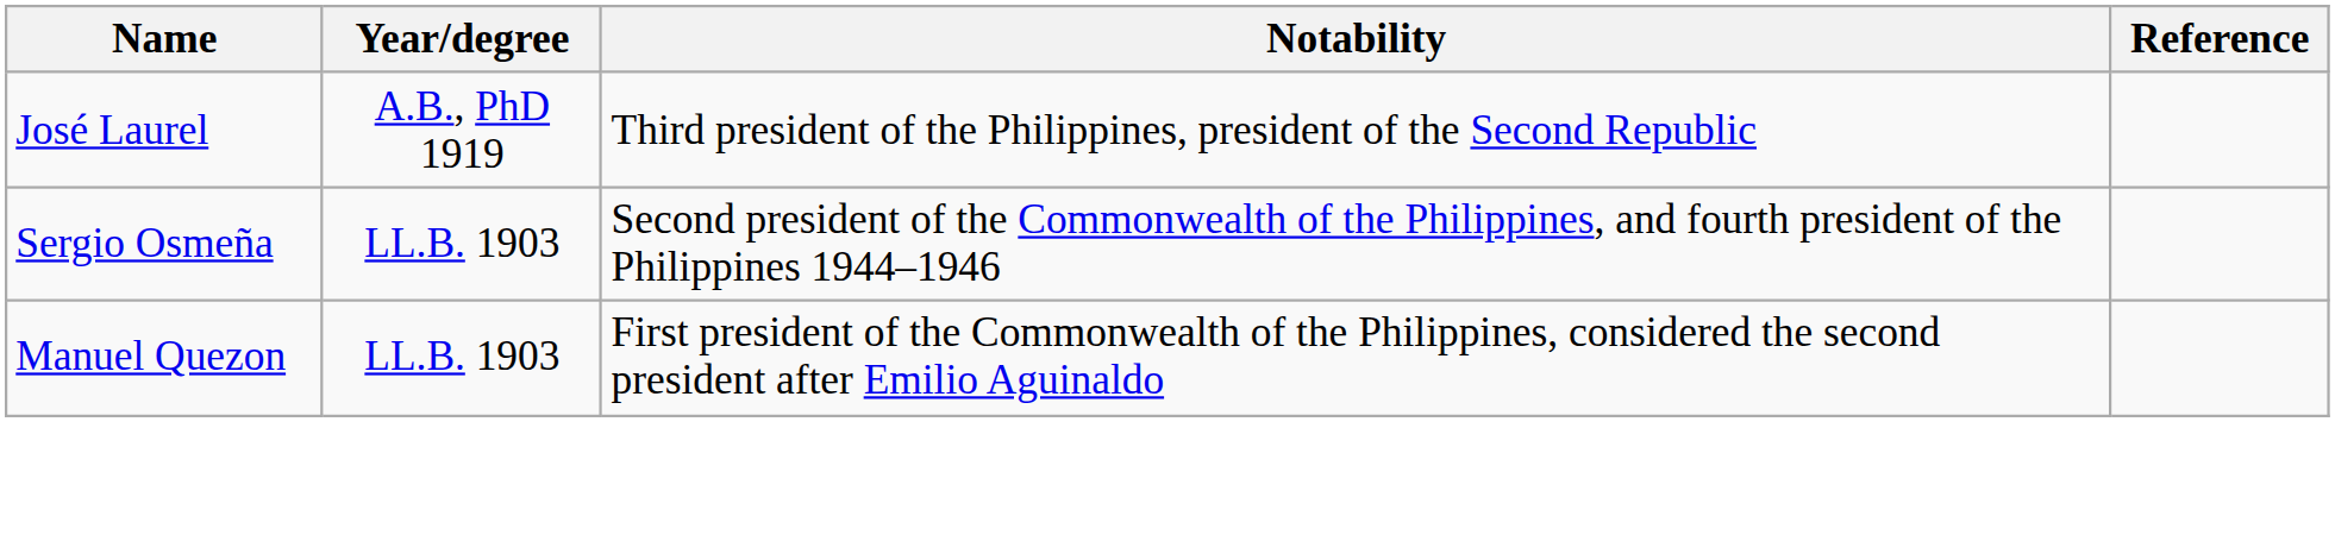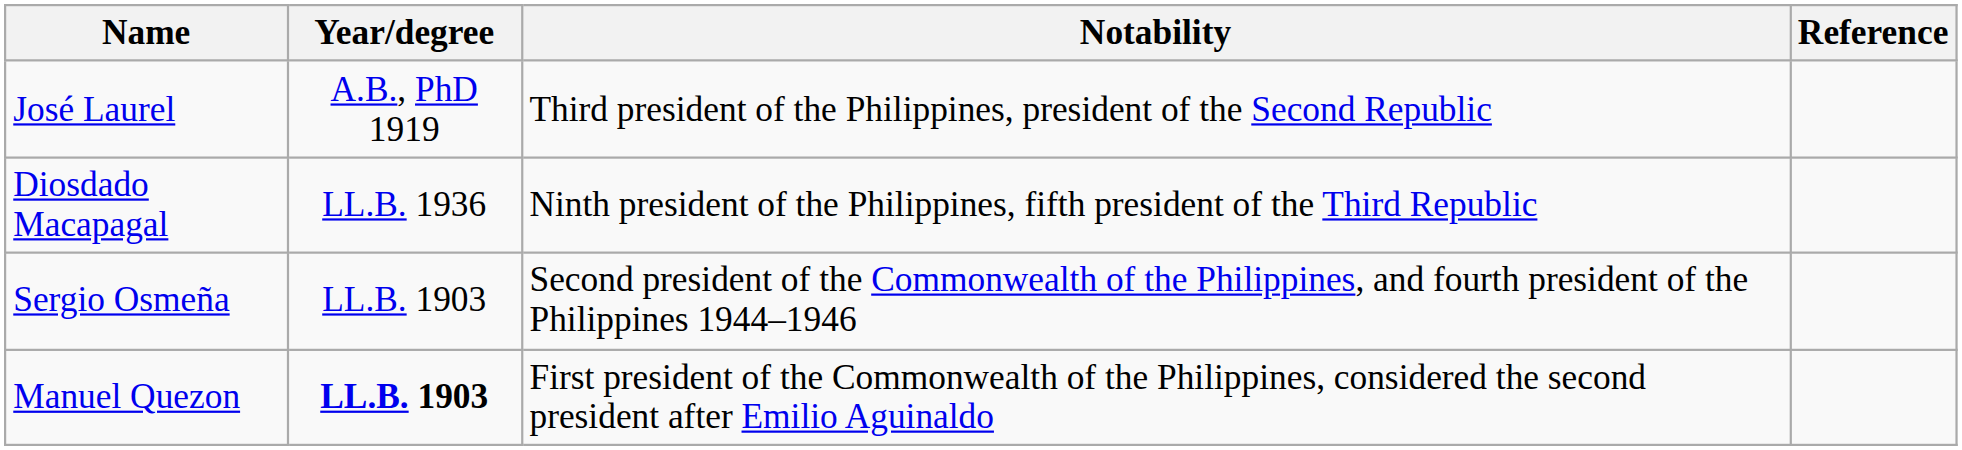 <table class="wikitable sortable" style="width:100%;">
 <tr>
 <th style="width:*;">Name</th>
 <th style="width:12%;">Year/degree</th>
 <th style="width:65%;" class="unsortable">Notability</th>
 <th style="width:*;" class="unsortable">Reference</th>
 </tr>
 <tr>
 <td><a href='#'>José Laurel</a></td>
 <td align=center><a href='#'>A.B.</a>, <a href='#'>PhD</a> 1919</td>
 <td>Third president of the Philippines, president of the <a href='#'>Second Republic</a></td>
 <td align=center></td>
 </tr>
 <tr>
+<td><a href='#'>Diosdado Macapagal</a></td>
+<td align=center><a href='#'>LL.B.</a> 1936</td>
+<td>Ninth president of the Philippines, fifth president of the <a href='#'>Third Republic</a></td>
+<td align=center></td>
+</tr>
+<tr>
 <td><a href='#'>Sergio Osmeña</a></td>
 <td align=center><a href='#'>LL.B.</a> 1903</td>
 <td>Second president of the <a href='#'>Commonwealth of the Philippines</a>, and fourth president of the Philippines 1944–1946</td>
 <td align=center></td>
 </tr>
 <tr>
 <td><a href='#'>Manuel Quezon</a></td>
-<td align=center><a href='#'>LL.B.</a> 1903</td>
+<td align=center><strong><a href='#'>LL.B.</a> 1903</strong></td>
 <td>First president of the Commonwealth of the Philippines, considered the second president after <a href='#'>Emilio Aguinaldo</a></td>
 <td align=center></td>
 </tr>
 </table>
